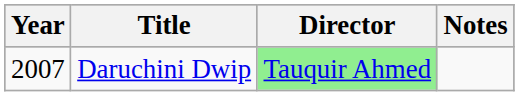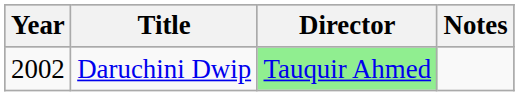 <table class="wikitable sortable">
 <tr>
 <th>Year</th>
 <th>Title</th>
 <th>Director</th>
 <th>Notes</th>
 </tr>
 <tr>
-<td>2007</td>
+<td>2002</td>
 <td><a href='#'>Daruchini Dwip</a></td>
 <td style="background: lightgreen;"><a href='#'>Tauquir Ahmed</a></td>
 <td></td>
 </tr>
 </table>
